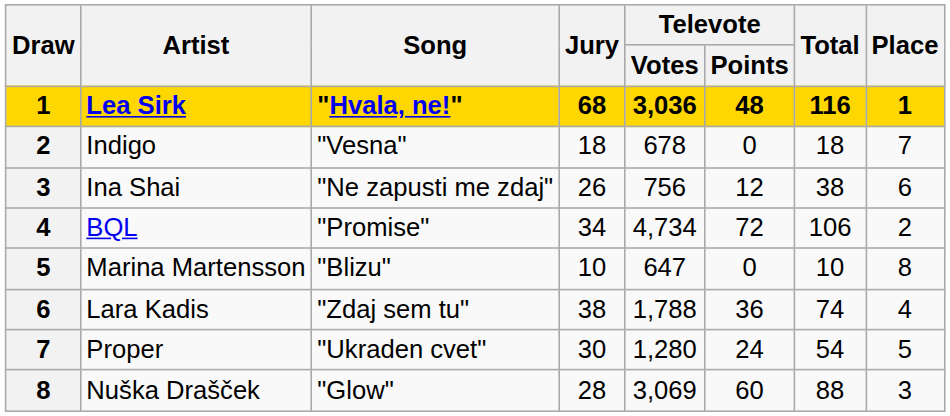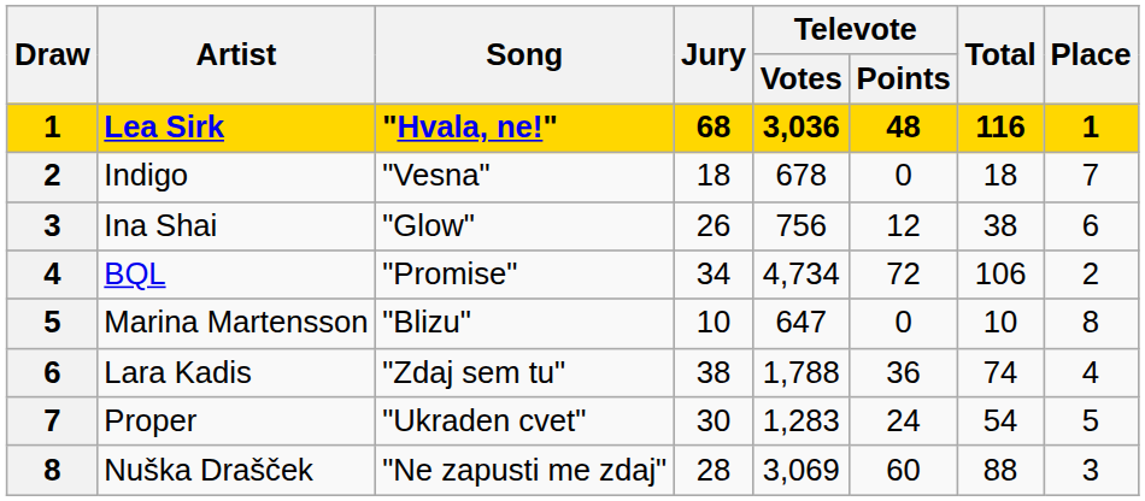 <table class="sortable wikitable plainrowheaders" style="margin: 1em auto 1em auto; text-align:center;">
 <tr>
 <th rowspan="2">Draw</th>
 <th rowspan="2">Artist</th>
 <th rowspan="2">Song</th>
 <th rowspan="2">Jury</th>
 <th colspan="2">Televote</th>
 <th rowspan="2">Total</th>
 <th rowspan="2">Place</th>
 </tr>
 <tr>
 <th>Votes</th>
 <th>Points</th>
 </tr>
 <tr style="font-weight:bold; background:gold;">
 <th scope="row" style="font-weight:bold; background:gold; text-align:center;">1</th>
 <td align="left"><a href='#'>Lea Sirk</a></td>
 <td align="left">"<a href='#'>Hvala, ne!</a>"</td>
 <td>68</td>
 <td>3,036</td>
 <td>48</td>
 <td>116</td>
 <td>1</td>
 </tr>
 <tr>
 <th scope="row" style="text-align:center;">2</th>
 <td align="left">Indigo</td>
 <td align="left">"Vesna"</td>
 <td>18</td>
 <td>678</td>
 <td>0</td>
 <td>18</td>
 <td>7</td>
 </tr>
 <tr>
 <th scope="row" style="text-align:center;">3</th>
 <td align="left">Ina Shai</td>
-<td align="left">"Ne zapusti me zdaj"</td>
+<td align="left">"Glow"</td>
 <td>26</td>
 <td>756</td>
 <td>12</td>
 <td>38</td>
 <td>6</td>
 </tr>
 <tr>
 <th scope="row" style="text-align:center;">4</th>
 <td align="left"><a href='#'>BQL</a></td>
 <td align="left">"Promise"</td>
 <td>34</td>
 <td>4,734</td>
 <td>72</td>
 <td>106</td>
 <td>2</td>
 </tr>
 <tr>
 <th scope="row" style="text-align:center;">5</th>
 <td align="left">Marina Martensson</td>
 <td align="left">"Blizu"</td>
 <td>10</td>
 <td>647</td>
 <td>0</td>
 <td>10</td>
 <td>8</td>
 </tr>
 <tr>
 <th scope="row" style="text-align:center;">6</th>
 <td align="left">Lara Kadis</td>
 <td align="left">"Zdaj sem tu"</td>
 <td>38</td>
 <td>1,788</td>
 <td>36</td>
 <td>74</td>
 <td>4</td>
 </tr>
 <tr>
 <th scope="row" style="text-align:center;">7</th>
 <td align="left">Proper</td>
 <td align="left">"Ukraden cvet"</td>
 <td>30</td>
-<td>1,280</td>
+<td>1,283</td>
 <td>24</td>
 <td>54</td>
 <td>5</td>
 </tr>
 <tr>
 <th scope="row" style="text-align:center;">8</th>
 <td align="left">Nuška Drašček</td>
-<td align="left">"Glow"</td>
+<td align="left">"Ne zapusti me zdaj"</td>
 <td>28</td>
 <td>3,069</td>
 <td>60</td>
 <td>88</td>
 <td>3</td>
 </tr>
 </table>
